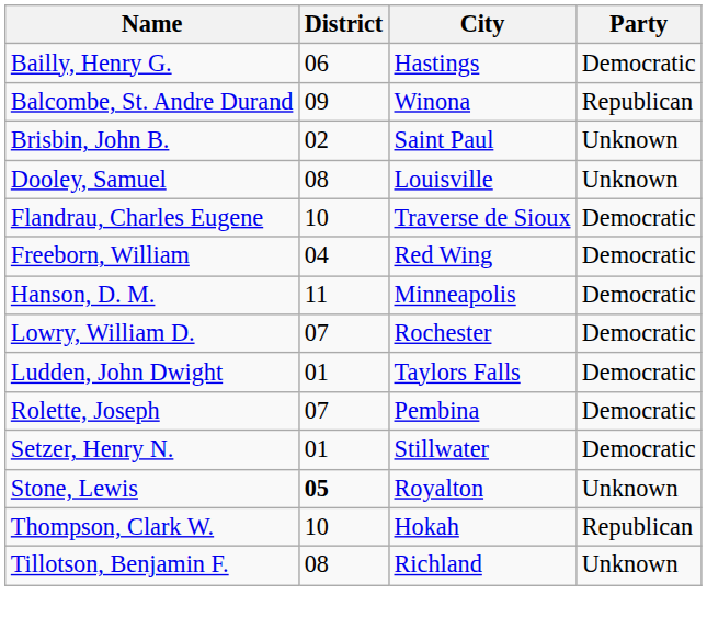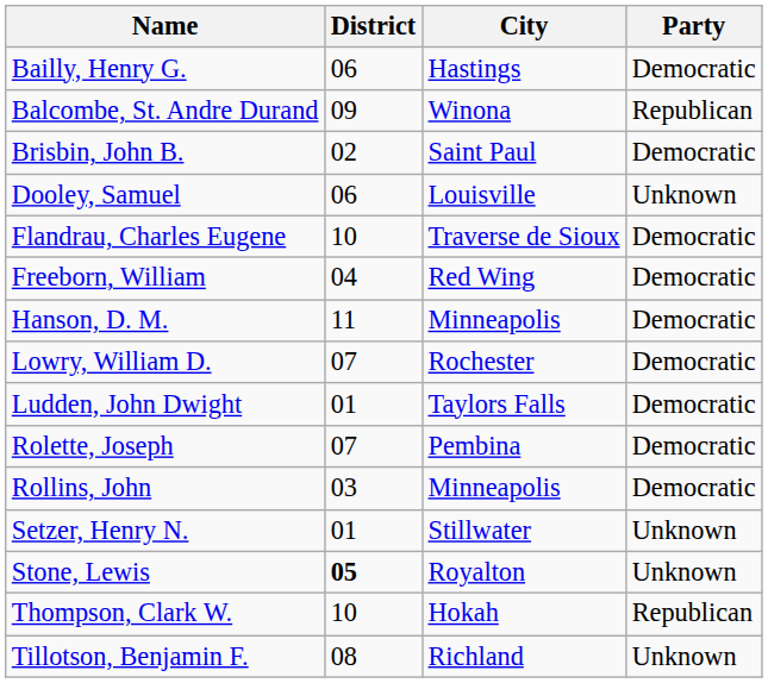 <table class="wikitable sortable">
 <tr>
 <th>Name</th>
 <th>District</th>
 <th>City</th>
 <th>Party</th>
 </tr>
 <tr>
 <td><a href='#'>Bailly, Henry G.</a></td>
 <td>06</td>
 <td><a href='#'>Hastings</a></td>
 <td>Democratic</td>
 </tr>
 <tr>
 <td><a href='#'>Balcombe, St. Andre Durand</a></td>
 <td>09</td>
 <td><a href='#'>Winona</a></td>
 <td>Republican</td>
 </tr>
 <tr>
 <td><a href='#'>Brisbin, John B.</a></td>
 <td>02</td>
 <td><a href='#'>Saint Paul</a></td>
-<td>Unknown</td>
+<td>Democratic</td>
 </tr>
 <tr>
 <td><a href='#'>Dooley, Samuel</a></td>
-<td>08</td>
+<td>06</td>
 <td><a href='#'>Louisville</a></td>
 <td>Unknown</td>
 </tr>
 <tr>
 <td><a href='#'>Flandrau, Charles Eugene</a></td>
 <td>10</td>
 <td><a href='#'>Traverse de Sioux</a></td>
 <td>Democratic</td>
 </tr>
 <tr>
 <td><a href='#'>Freeborn, William</a></td>
 <td>04</td>
 <td><a href='#'>Red Wing</a></td>
 <td>Democratic</td>
 </tr>
 <tr>
 <td><a href='#'>Hanson, D. M.</a></td>
 <td>11</td>
 <td><a href='#'>Minneapolis</a></td>
 <td>Democratic</td>
 </tr>
 <tr>
 <td><a href='#'>Lowry, William D.</a></td>
 <td>07</td>
 <td><a href='#'>Rochester</a></td>
 <td>Democratic</td>
 </tr>
 <tr>
 <td><a href='#'>Ludden, John Dwight</a></td>
 <td>01</td>
 <td><a href='#'>Taylors Falls</a></td>
 <td>Democratic</td>
 </tr>
 <tr>
 <td><a href='#'>Rolette, Joseph</a></td>
 <td>07</td>
 <td><a href='#'>Pembina</a></td>
 <td>Democratic</td>
 </tr>
 <tr>
+<td><a href='#'>Rollins, John</a></td>
+<td>03</td>
+<td><a href='#'>Minneapolis</a></td>
+<td>Democratic</td>
+</tr>
+<tr>
 <td><a href='#'>Setzer, Henry N.</a></td>
 <td>01</td>
 <td><a href='#'>Stillwater</a></td>
-<td>Democratic</td>
+<td>Unknown</td>
 </tr>
 <tr>
 <td><a href='#'>Stone, Lewis</a></td>
 <td><strong>05</strong></td>
 <td><a href='#'>Royalton</a></td>
 <td>Unknown</td>
 </tr>
 <tr>
 <td><a href='#'>Thompson, Clark W.</a></td>
 <td>10</td>
 <td><a href='#'>Hokah</a></td>
 <td>Republican</td>
 </tr>
 <tr>
 <td><a href='#'>Tillotson, Benjamin F.</a></td>
 <td>08</td>
 <td><a href='#'>Richland</a></td>
 <td>Unknown</td>
 </tr>
 </table>
